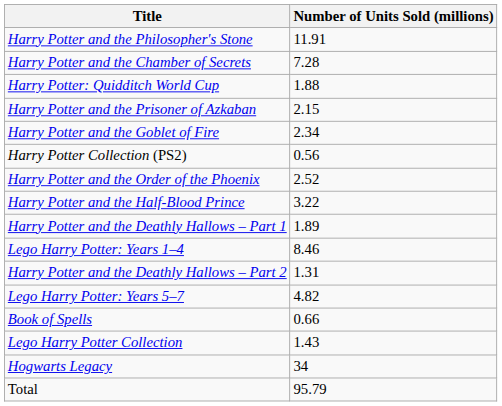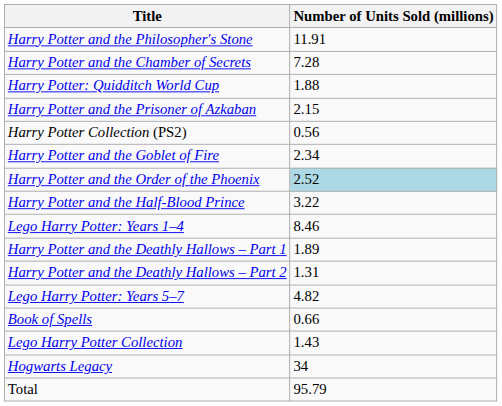 <table class="wikitable sortable">
 <tr>
 <th>Title</th>
 <th>Number of Units Sold (millions)</th>
 </tr>
 <tr>
 <td><em><a href='#'>Harry Potter and the Philosopher's Stone</a></em></td>
 <td>11.91</td>
 </tr>
 <tr>
 <td><em><a href='#'>Harry Potter and the Chamber of Secrets</a></em></td>
 <td>7.28</td>
 </tr>
 <tr>
 <td><em><a href='#'>Harry Potter: Quidditch World Cup</a></em></td>
 <td>1.88</td>
 </tr>
 <tr>
 <td><em><a href='#'>Harry Potter and the Prisoner of Azkaban</a></em></td>
 <td>2.15</td>
 </tr>
 <tr>
+<td><em>Harry Potter Collection</em> (PS2)</td>
+<td>0.56</td>
+</tr>
+<tr>
 <td><em><a href='#'>Harry Potter and the Goblet of Fire</a></em></td>
 <td>2.34</td>
 </tr>
 <tr>
-<td><em>Harry Potter Collection</em> (PS2)</td>
-<td>0.56</td>
-</tr>
-<tr>
 <td><em><a href='#'>Harry Potter and the Order of the Phoenix</a></em></td>
-<td>2.52</td>
+<td style="background: lightblue;">2.52</td>
 </tr>
 <tr>
 <td><em><a href='#'>Harry Potter and the Half-Blood Prince</a></em></td>
 <td>3.22</td>
 </tr>
 <tr>
+<td><em><a href='#'>Lego Harry Potter: Years 1–4</a></em></td>
+<td>8.46</td>
+</tr>
+<tr>
 <td><em><a href='#'>Harry Potter and the Deathly Hallows – Part 1</a></em></td>
 <td>1.89</td>
-</tr>
-<tr>
-<td><em><a href='#'>Lego Harry Potter: Years 1–4</a></em></td>
-<td>8.46</td>
 </tr>
 <tr>
 <td><em><a href='#'>Harry Potter and the Deathly Hallows – Part 2</a></em></td>
 <td>1.31</td>
 </tr>
 <tr>
 <td><em><a href='#'>Lego Harry Potter: Years 5–7</a></em></td>
 <td>4.82</td>
 </tr>
 <tr>
 <td><em><a href='#'>Book of Spells</a></em></td>
 <td>0.66</td>
 </tr>
 <tr>
 <td><em><a href='#'>Lego Harry Potter Collection</a></em></td>
 <td>1.43</td>
 </tr>
 <tr>
 <td><em><a href='#'>Hogwarts Legacy</a></em></td>
 <td>34</td>
 </tr>
 <tr>
 <td>Total</td>
 <td>95.79</td>
 </tr>
 </table>
